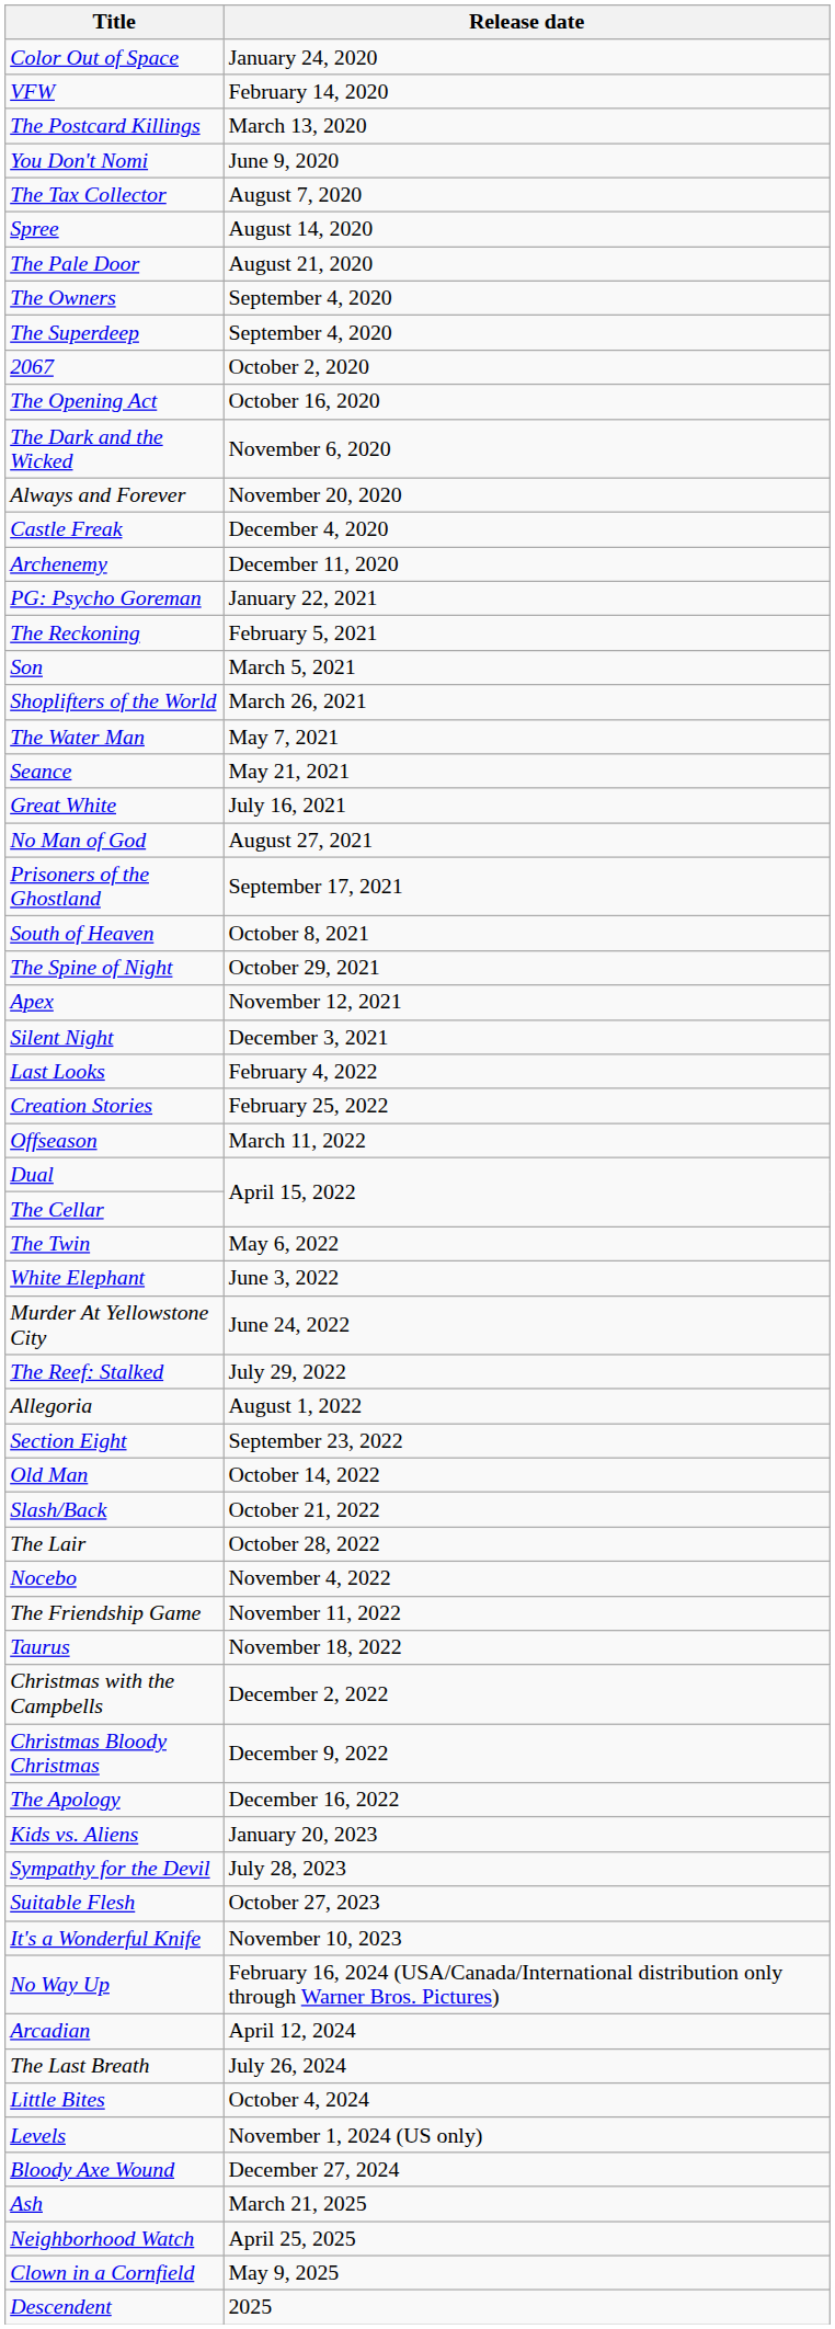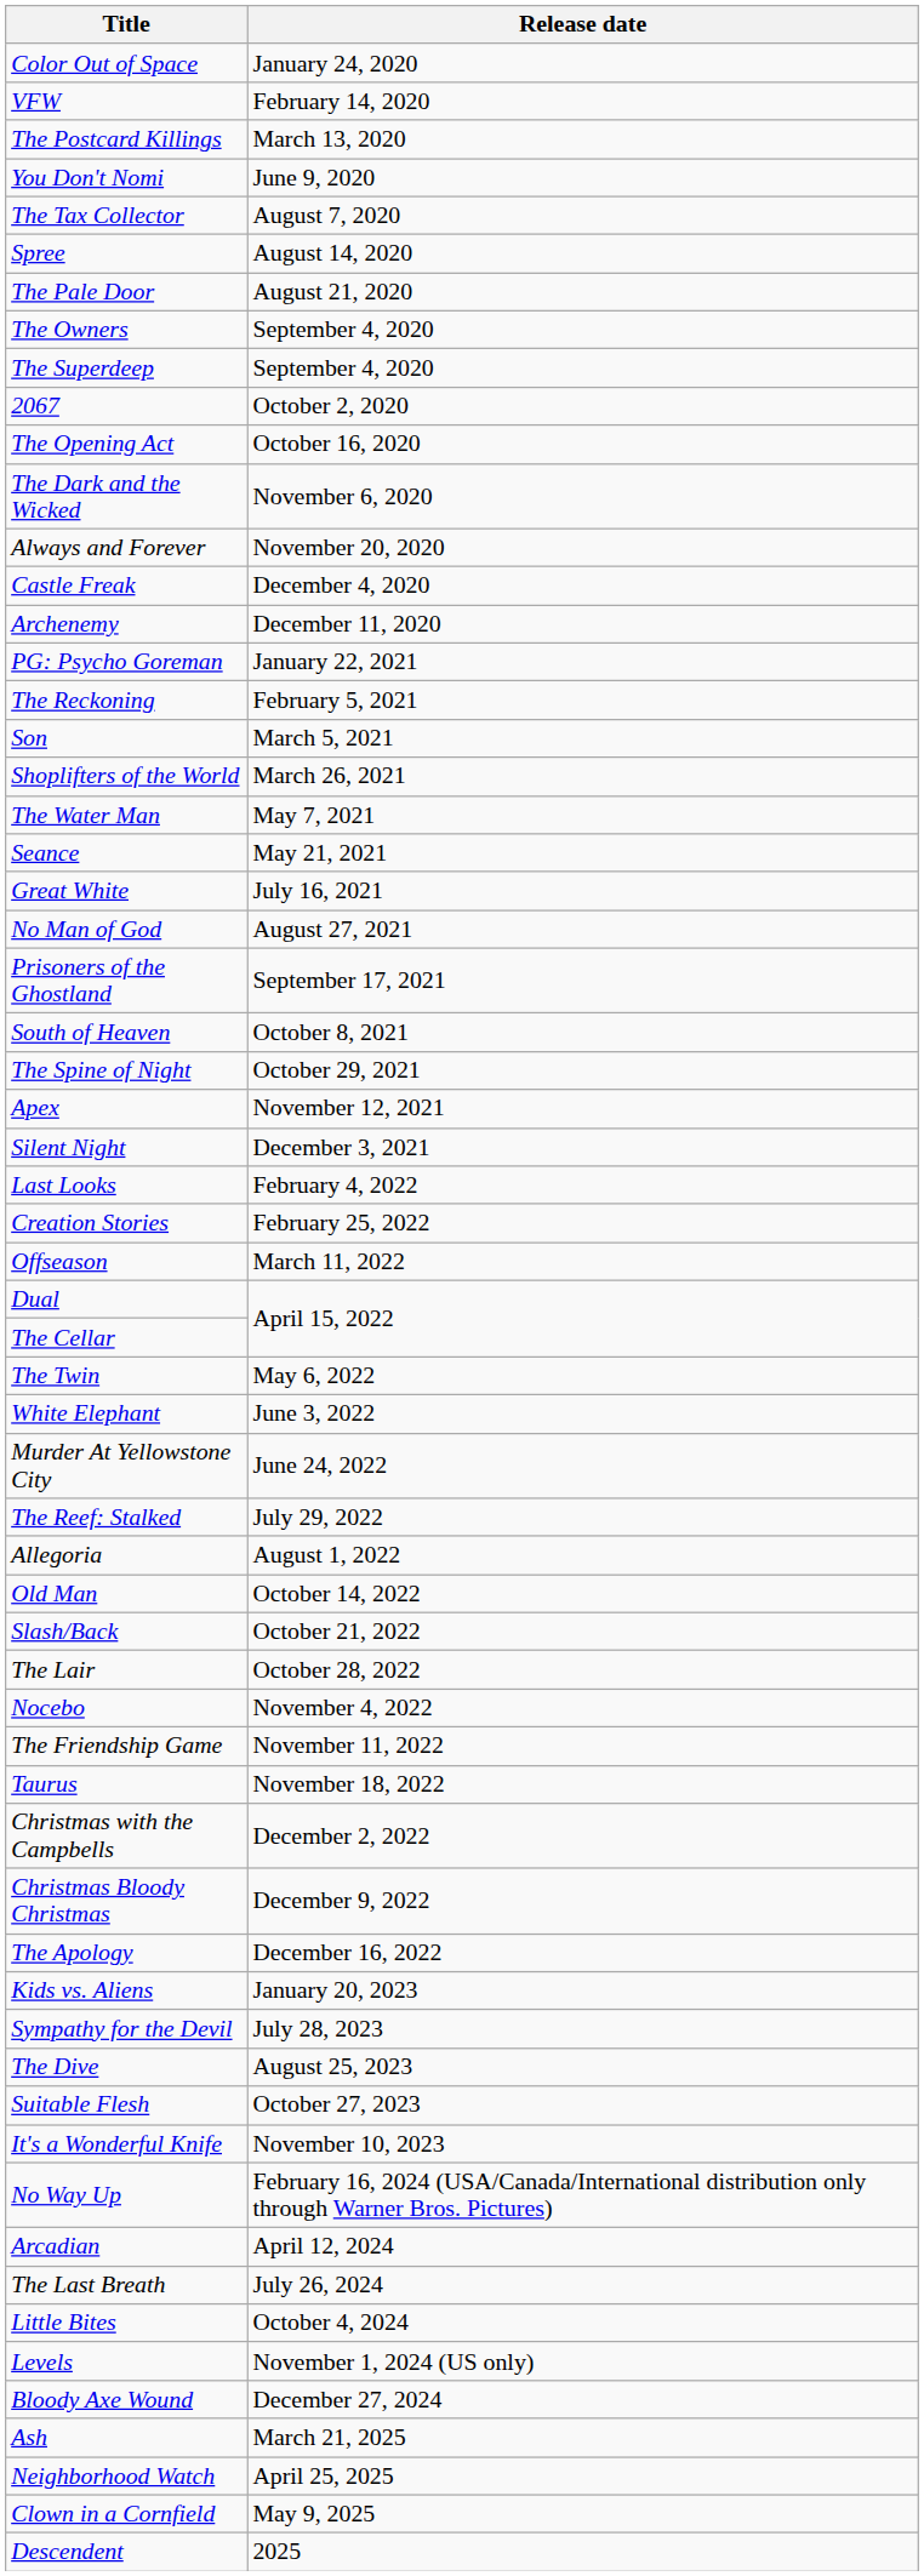 <table class="wikitable sortable">
 <tr>
 <th>Title</th>
 <th>Release date</th>
 </tr>
 <tr>
 <td><em><a href='#'>Color Out of Space</a></em></td>
 <td>January 24, 2020</td>
 </tr>
 <tr>
 <td><a href='#'><em>VFW</em></a></td>
 <td>February 14, 2020</td>
 </tr>
 <tr>
 <td><em><a href='#'>The Postcard Killings</a></em></td>
 <td>March 13, 2020</td>
 </tr>
 <tr>
 <td><em><a href='#'>You Don't Nomi</a></em></td>
 <td>June 9, 2020</td>
 </tr>
 <tr>
 <td><em><a href='#'>The Tax Collector</a></em></td>
 <td>August 7, 2020</td>
 </tr>
 <tr>
 <td><em><a href='#'>Spree</a></em></td>
 <td>August 14, 2020</td>
 </tr>
 <tr>
 <td><em><a href='#'>The Pale Door</a></em></td>
 <td>August 21, 2020</td>
 </tr>
 <tr>
 <td><em><a href='#'>The Owners</a></em></td>
 <td>September 4, 2020</td>
 </tr>
 <tr>
 <td><em><a href='#'>The Superdeep</a></em></td>
 <td>September 4, 2020</td>
 </tr>
 <tr>
 <td><em><a href='#'>2067</a></em></td>
 <td>October 2, 2020</td>
 </tr>
 <tr>
 <td><em><a href='#'>The Opening Act</a></em></td>
 <td>October 16, 2020</td>
 </tr>
 <tr>
 <td><em><a href='#'>The Dark and the Wicked</a></em></td>
 <td>November 6, 2020</td>
 </tr>
 <tr>
 <td><em>Always and Forever</em></td>
 <td>November 20, 2020</td>
 </tr>
 <tr>
 <td><em><a href='#'>Castle Freak</a></em></td>
 <td>December 4, 2020</td>
 </tr>
 <tr>
 <td><em><a href='#'>Archenemy</a></em></td>
 <td>December 11, 2020</td>
 </tr>
 <tr>
 <td><em><a href='#'>PG: Psycho Goreman</a></em></td>
 <td>January 22, 2021</td>
 </tr>
 <tr>
 <td><em><a href='#'>The Reckoning</a></em></td>
 <td>February 5, 2021</td>
 </tr>
 <tr>
 <td><em><a href='#'>Son</a></em></td>
 <td>March 5, 2021</td>
 </tr>
 <tr>
 <td><em><a href='#'>Shoplifters of the World</a></em></td>
 <td>March 26, 2021</td>
 </tr>
 <tr>
 <td><em><a href='#'>The Water Man</a></em></td>
 <td>May 7, 2021</td>
 </tr>
 <tr>
 <td><em><a href='#'>Seance</a></em></td>
 <td>May 21, 2021</td>
 </tr>
 <tr>
 <td><em><a href='#'>Great White</a></em></td>
 <td>July 16, 2021</td>
 </tr>
 <tr>
 <td><em><a href='#'>No Man of God</a></em></td>
 <td>August 27, 2021</td>
 </tr>
 <tr>
 <td><em><a href='#'>Prisoners of the Ghostland</a></em></td>
 <td>September 17, 2021</td>
 </tr>
 <tr>
 <td><em><a href='#'>South of Heaven</a></em></td>
 <td>October 8, 2021</td>
 </tr>
 <tr>
 <td><em><a href='#'>The Spine of Night</a></em></td>
 <td>October 29, 2021</td>
 </tr>
 <tr>
 <td><em><a href='#'>Apex</a></em></td>
 <td>November 12, 2021</td>
 </tr>
 <tr>
 <td><em><a href='#'>Silent Night</a></em></td>
 <td>December 3, 2021</td>
 </tr>
 <tr>
 <td><em><a href='#'>Last Looks</a></em></td>
 <td>February 4, 2022</td>
 </tr>
 <tr>
 <td><em><a href='#'>Creation Stories</a></em></td>
 <td>February 25, 2022</td>
 </tr>
 <tr>
 <td><em><a href='#'>Offseason</a></em></td>
 <td>March 11, 2022</td>
 </tr>
 <tr>
 <td><em><a href='#'>Dual</a></em></td>
 <td rowspan="2">April 15, 2022</td>
 </tr>
 <tr>
 <td><em><a href='#'>The Cellar</a></em></td>
 </tr>
 <tr>
 <td><em><a href='#'>The Twin</a></em></td>
 <td>May 6, 2022</td>
 </tr>
 <tr>
 <td><em><a href='#'>White Elephant</a></em></td>
 <td>June 3, 2022</td>
 </tr>
 <tr>
 <td><em>Murder At Yellowstone City</em></td>
 <td>June 24, 2022</td>
 </tr>
 <tr>
 <td><em><a href='#'>The Reef: Stalked</a></em></td>
 <td>July 29, 2022</td>
 </tr>
 <tr>
 <td><em>Allegoria</em></td>
 <td>August 1, 2022</td>
 </tr>
 <tr>
-<td><em><a href='#'>Section Eight</a></em></td>
-<td>September 23, 2022</td>
-</tr>
-<tr>
 <td><em><a href='#'>Old Man</a></em></td>
 <td>October 14, 2022</td>
 </tr>
 <tr>
 <td><em><a href='#'>Slash/Back</a></em></td>
 <td>October 21, 2022</td>
 </tr>
 <tr>
 <td><em>The Lair</em></td>
 <td>October 28, 2022</td>
 </tr>
 <tr>
 <td><em><a href='#'>Nocebo</a></em></td>
 <td>November 4, 2022</td>
 </tr>
 <tr>
 <td><em>The Friendship Game</em></td>
 <td>November 11, 2022</td>
 </tr>
 <tr>
 <td><em><a href='#'>Taurus</a></em></td>
 <td>November 18, 2022</td>
 </tr>
 <tr>
 <td><em>Christmas with the Campbells</em></td>
 <td>December 2, 2022</td>
 </tr>
 <tr>
 <td><em><a href='#'>Christmas Bloody Christmas</a></em></td>
 <td>December 9, 2022</td>
 </tr>
 <tr>
 <td><em><a href='#'>The Apology</a></em></td>
 <td>December 16, 2022</td>
 </tr>
 <tr>
 <td><em><a href='#'>Kids vs. Aliens</a></em></td>
 <td>January 20, 2023</td>
 </tr>
 <tr>
 <td><em><a href='#'>Sympathy for the Devil</a></em></td>
 <td>July 28, 2023</td>
+</tr>
+<tr>
+<td><em><a href='#'>The Dive</a></em></td>
+<td>August 25, 2023</td>
 </tr>
 <tr>
 <td><em><a href='#'>Suitable Flesh</a></em></td>
 <td>October 27, 2023</td>
 </tr>
 <tr>
 <td><em><a href='#'>It's a Wonderful Knife</a></em></td>
 <td>November 10, 2023</td>
 </tr>
 <tr>
 <td><em><a href='#'>No Way Up</a></em></td>
 <td>February 16, 2024 (USA/Canada/International distribution only through <a href='#'>Warner Bros. Pictures</a>)</td>
 </tr>
 <tr>
 <td><em><a href='#'>Arcadian</a></em></td>
 <td>April 12, 2024</td>
 </tr>
 <tr>
 <td><em>The Last Breath</em></td>
 <td>July 26, 2024</td>
 </tr>
 <tr>
 <td><em><a href='#'>Little Bites</a></em></td>
 <td>October 4, 2024</td>
 </tr>
 <tr>
 <td><em><a href='#'>Levels</a></em></td>
 <td>November 1, 2024 (US only)</td>
 </tr>
 <tr>
 <td><em><a href='#'>Bloody Axe Wound</a></em></td>
 <td>December 27, 2024</td>
 </tr>
 <tr>
 <td><em><a href='#'>Ash</a></em></td>
 <td>March 21, 2025</td>
 </tr>
 <tr>
 <td><em><a href='#'>Neighborhood Watch</a></em></td>
 <td>April 25, 2025</td>
 </tr>
 <tr>
 <td><em><a href='#'>Clown in a Cornfield</a></em></td>
 <td>May 9, 2025</td>
 </tr>
 <tr>
 <td><em><a href='#'>Descendent</a></em></td>
 <td>2025</td>
 </tr>
 </table>
